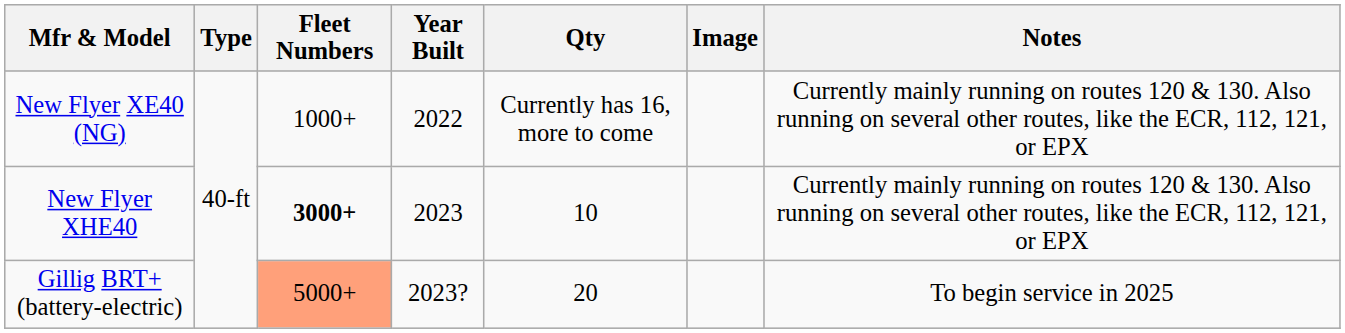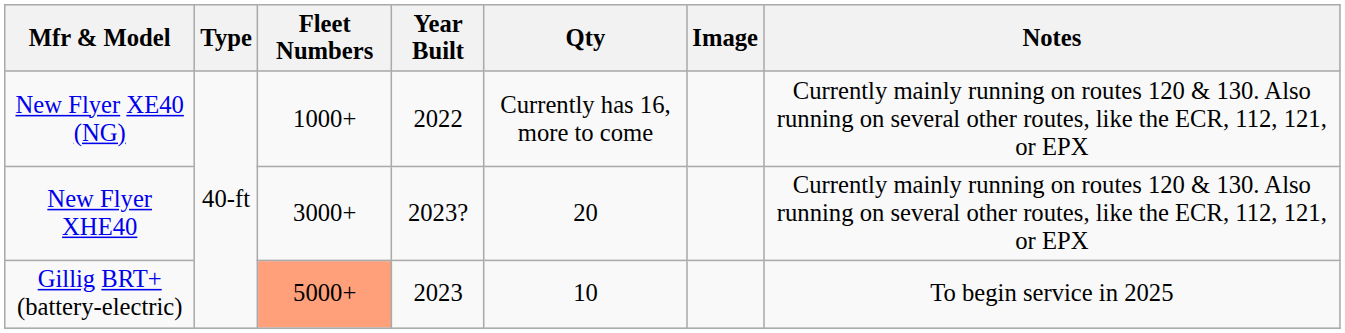 <table class="wikitable sortable" style="text-align:center">
 <tr>
 <th>Mfr & Model</th>
 <th>Type</th>
 <th>Fleet Numbers</th>
 <th>Year Built</th>
 <th>Qty</th>
 <th class="unsortable">Image</th>
 <th class="unsortable">Notes</th>
 </tr>
 <tr>
 <td rowspan=1><a href='#'>New Flyer</a> <a href='#'>XE40 (NG)</a></td>
 <td rowspan=3>40-ft</td>
 <td>1000+</td>
 <td>2022</td>
 <td>Currently has 16, more to come</td>
 <td></td>
 <td>Currently mainly running on routes 120 & 130. Also running on several other routes, like the ECR, 112, 121, or EPX</td>
 </tr>
 <tr>
 <td rowspan=1><a href='#'>New Flyer</a> <a href='#'>XHE40</a></td>
-<td><strong>3000+</strong></td>
-<td>2023</td>
-<td>10</td>
+<td>3000+</td>
+<td>2023?</td>
+<td>20</td>
 <td></td>
 <td>Currently mainly running on routes 120 & 130. Also running on several other routes, like the ECR, 112, 121, or EPX</td>
 </tr>
 <tr>
 <td rowspan=1><a href='#'>Gillig</a> <a href='#'>BRT+</a> (battery-electric)</td>
 <td style="background: lightsalmon;">5000+</td>
-<td>2023?</td>
-<td>20</td>
+<td>2023</td>
+<td>10</td>
 <td></td>
 <td>To begin service in 2025</td>
 </tr>
 </table>
